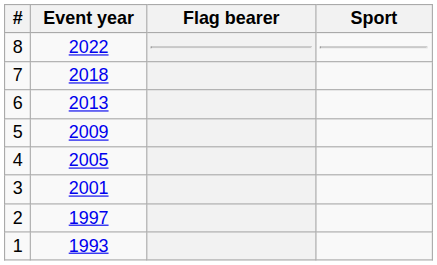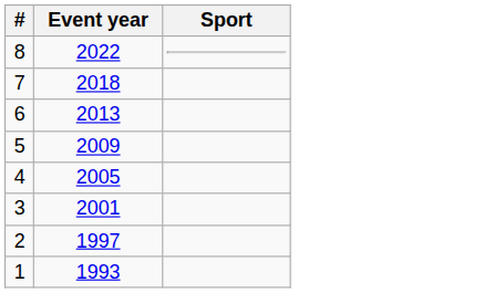 <table class="wikitable plainrowheaders sortable" style="text-align: center;">
 <tr>
 <th scope="col" style=width:1.0em;>#</th>
 <th scope="col" style=width:6.0em;>Event year</th>
-<th scope="col" style=width:9.0em;>Flag bearer</th>
 <th scope="col" style=width:6.0em;>Sport</th>
 </tr>
 <tr>
 <td>8</td>
 <td><a href='#'>2022</a></td>
-<th scope="row"> <hr> </th>
 <td> <hr> </td>
 </tr>
 <tr>
 <td>7</td>
 <td><a href='#'>2018</a></td>
-<th scope="row"></th>
 <td></td>
 </tr>
 <tr>
 <td>6</td>
 <td><a href='#'>2013</a></td>
-<th scope="row"></th>
 <td></td>
 </tr>
 <tr>
 <td>5</td>
 <td><a href='#'>2009</a></td>
-<th scope="row"></th>
 <td></td>
 </tr>
 <tr>
 <td>4</td>
 <td><a href='#'>2005</a></td>
-<th scope="row"></th>
 <td></td>
 </tr>
 <tr>
 <td>3</td>
 <td><a href='#'>2001</a></td>
-<th scope="row"></th>
 <td></td>
 </tr>
 <tr>
 <td>2</td>
 <td><a href='#'>1997</a></td>
-<th scope="row"></th>
 <td></td>
 </tr>
 <tr>
 <td>1</td>
 <td><a href='#'>1993</a></td>
-<th scope="row"></th>
 <td></td>
 </tr>
 </table>
